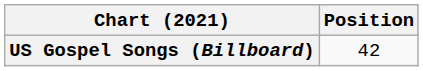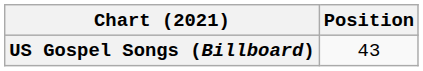 <table class="wikitable plainrowheaders" style="text-align:center">
 <tr>
 <th scope="col">Chart (2021)</th>
 <th scope="col">Position</th>
 </tr>
 <tr>
 <th scope="row">US Gospel Songs (<em>Billboard</em>)</th>
-<td>42</td>
+<td>43</td>
 </tr>
 </table>
